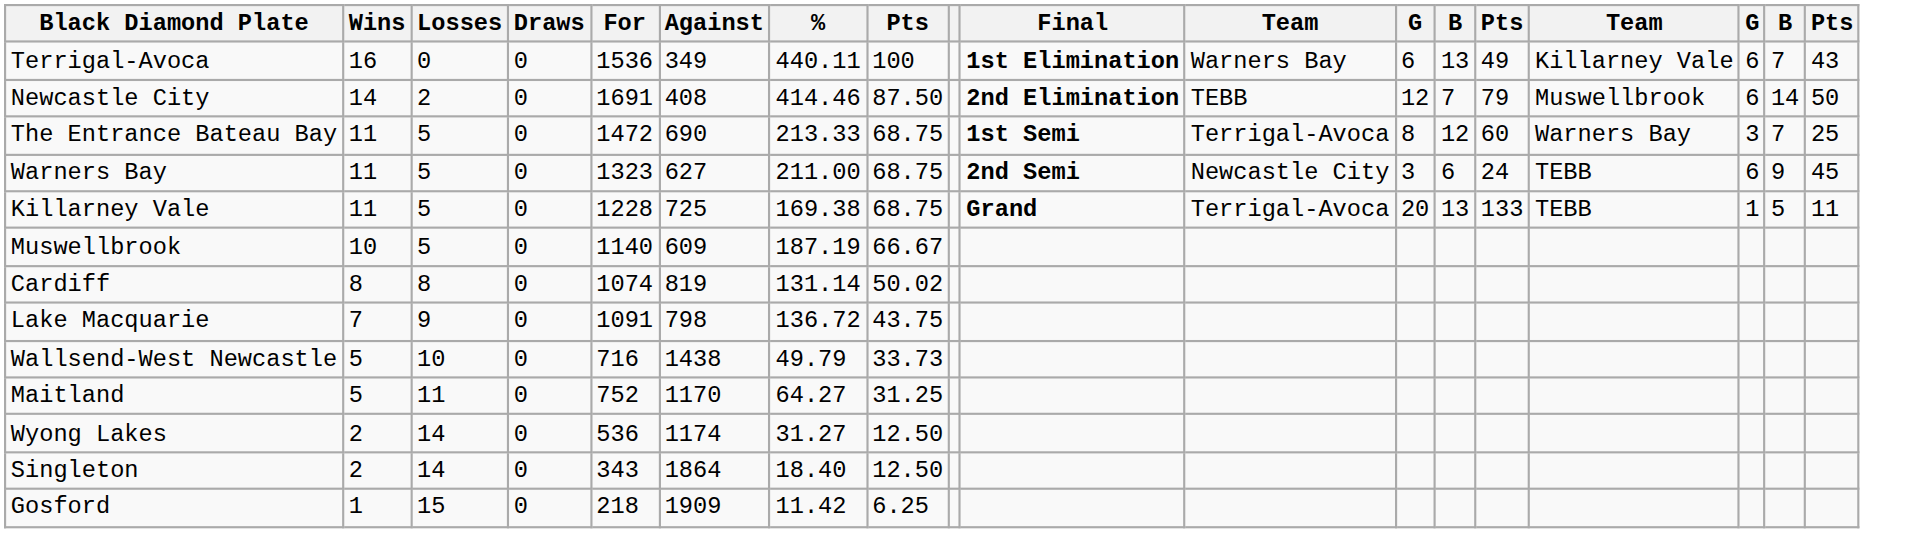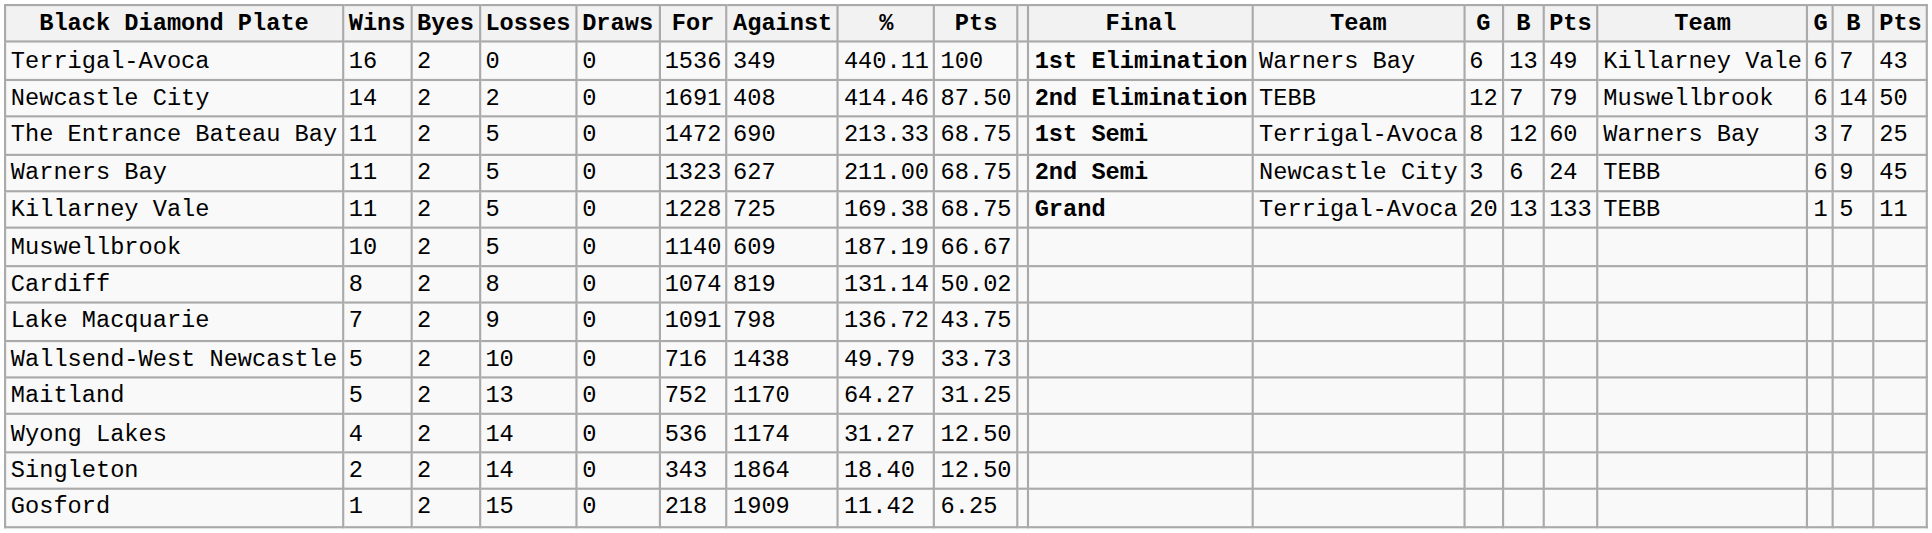 <table style="font-size: 85%; text-align: left;" class="wikitable">
 <tr>
 <th>Black Diamond Plate</th>
 <th>Wins</th>
+<th>Byes</th>
 <th>Losses</th>
 <th>Draws</th>
 <th>For</th>
 <th>Against</th>
 <th>%</th>
 <th>Pts</th>
 <th></th>
 <th>Final</th>
 <th>Team</th>
 <th>G</th>
 <th>B</th>
 <th>Pts</th>
 <th>Team</th>
 <th>G</th>
 <th>B</th>
 <th>Pts</th>
 </tr>
 <tr>
 <td>Terrigal-Avoca</td>
 <td>16</td>
+<td>2</td>
 <td>0</td>
 <td>0</td>
 <td>1536</td>
 <td>349</td>
 <td>440.11</td>
 <td>100</td>
 <td></td>
 <td><strong>1st Elimination</strong></td>
 <td>Warners Bay</td>
 <td>6</td>
 <td>13</td>
 <td>49</td>
 <td>Killarney Vale</td>
 <td>6</td>
 <td>7</td>
 <td>43</td>
 </tr>
 <tr>
 <td>Newcastle City</td>
 <td>14</td>
 <td>2</td>
+<td>2</td>
 <td>0</td>
 <td>1691</td>
 <td>408</td>
 <td>414.46</td>
 <td>87.50</td>
 <td></td>
 <td><strong>2nd Elimination</strong></td>
 <td>TEBB</td>
 <td>12</td>
 <td>7</td>
 <td>79</td>
 <td>Muswellbrook</td>
 <td>6</td>
 <td>14</td>
 <td>50</td>
 </tr>
 <tr>
 <td>The Entrance Bateau Bay</td>
 <td>11</td>
+<td>2</td>
 <td>5</td>
 <td>0</td>
 <td>1472</td>
 <td>690</td>
 <td>213.33</td>
 <td>68.75</td>
 <td></td>
 <td><strong>1st Semi</strong></td>
 <td>Terrigal-Avoca</td>
 <td>8</td>
 <td>12</td>
 <td>60</td>
 <td>Warners Bay</td>
 <td>3</td>
 <td>7</td>
 <td>25</td>
 </tr>
 <tr>
 <td>Warners Bay</td>
 <td>11</td>
+<td>2</td>
 <td>5</td>
 <td>0</td>
 <td>1323</td>
 <td>627</td>
 <td>211.00</td>
 <td>68.75</td>
 <td></td>
 <td><strong>2nd Semi</strong></td>
 <td>Newcastle City</td>
 <td>3</td>
 <td>6</td>
 <td>24</td>
 <td>TEBB</td>
 <td>6</td>
 <td>9</td>
 <td>45</td>
 </tr>
 <tr>
 <td>Killarney Vale</td>
 <td>11</td>
+<td>2</td>
 <td>5</td>
 <td>0</td>
 <td>1228</td>
 <td>725</td>
 <td>169.38</td>
 <td>68.75</td>
 <td></td>
 <td><strong>Grand</strong></td>
 <td>Terrigal-Avoca</td>
 <td>20</td>
 <td>13</td>
 <td>133</td>
 <td>TEBB</td>
 <td>1</td>
 <td>5</td>
 <td>11</td>
 </tr>
 <tr>
 <td>Muswellbrook</td>
 <td>10</td>
+<td>2</td>
 <td>5</td>
 <td>0</td>
 <td>1140</td>
 <td>609</td>
 <td>187.19</td>
 <td>66.67</td>
 <td></td>
 <td></td>
 <td></td>
 <td></td>
 <td></td>
 <td></td>
 <td></td>
 <td></td>
 <td></td>
 <td></td>
 </tr>
 <tr>
 <td>Cardiff</td>
 <td>8</td>
+<td>2</td>
 <td>8</td>
 <td>0</td>
 <td>1074</td>
 <td>819</td>
 <td>131.14</td>
 <td>50.02</td>
 <td></td>
 <td></td>
 <td></td>
 <td></td>
 <td></td>
 <td></td>
 <td></td>
 <td></td>
 <td></td>
 <td></td>
 </tr>
 <tr>
 <td>Lake Macquarie</td>
 <td>7</td>
+<td>2</td>
 <td>9</td>
 <td>0</td>
 <td>1091</td>
 <td>798</td>
 <td>136.72</td>
 <td>43.75</td>
 <td></td>
 <td></td>
 <td></td>
 <td></td>
 <td></td>
 <td></td>
 <td></td>
 <td></td>
 <td></td>
 <td></td>
 </tr>
 <tr>
 <td>Wallsend-West Newcastle</td>
 <td>5</td>
+<td>2</td>
 <td>10</td>
 <td>0</td>
 <td>716</td>
 <td>1438</td>
 <td>49.79</td>
 <td>33.73</td>
 <td></td>
 <td></td>
 <td></td>
 <td></td>
 <td></td>
 <td></td>
 <td></td>
 <td></td>
 <td></td>
 <td></td>
 </tr>
 <tr>
 <td>Maitland</td>
 <td>5</td>
-<td>11</td>
+<td>2</td>
+<td>13</td>
 <td>0</td>
 <td>752</td>
 <td>1170</td>
 <td>64.27</td>
 <td>31.25</td>
 <td></td>
 <td></td>
 <td></td>
 <td></td>
 <td></td>
 <td></td>
 <td></td>
 <td></td>
 <td></td>
 <td></td>
 </tr>
 <tr>
 <td>Wyong Lakes</td>
+<td>4</td>
 <td>2</td>
 <td>14</td>
 <td>0</td>
 <td>536</td>
 <td>1174</td>
 <td>31.27</td>
 <td>12.50</td>
 <td></td>
 <td></td>
 <td></td>
 <td></td>
 <td></td>
 <td></td>
 <td></td>
 <td></td>
 <td></td>
 <td></td>
 </tr>
 <tr>
 <td>Singleton</td>
 <td>2</td>
+<td>2</td>
 <td>14</td>
 <td>0</td>
 <td>343</td>
 <td>1864</td>
 <td>18.40</td>
 <td>12.50</td>
 <td></td>
 <td></td>
 <td></td>
 <td></td>
 <td></td>
 <td></td>
 <td></td>
 <td></td>
 <td></td>
 <td></td>
 </tr>
 <tr>
 <td>Gosford</td>
 <td>1</td>
+<td>2</td>
 <td>15</td>
 <td>0</td>
 <td>218</td>
 <td>1909</td>
 <td>11.42</td>
 <td>6.25</td>
 <td></td>
 <td></td>
 <td></td>
 <td></td>
 <td></td>
 <td></td>
 <td></td>
 <td></td>
 <td></td>
 <td></td>
 </tr>
 </table>
